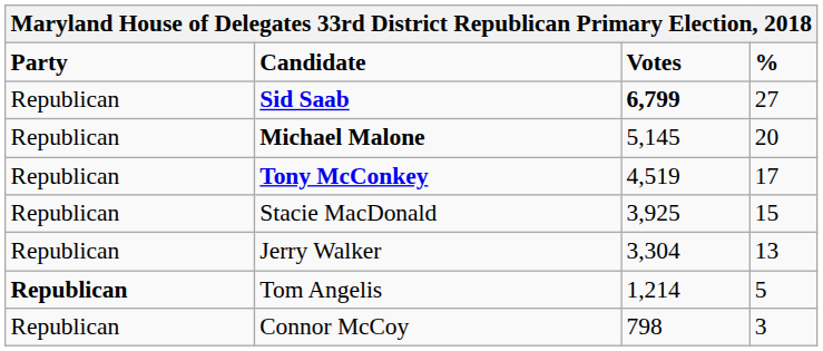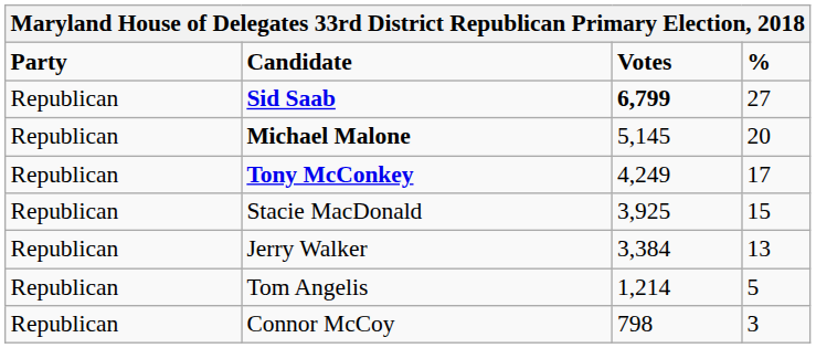 <table class="wikitable">
 <tr>
 <th colspan="4">Maryland House of Delegates 33rd District Republican Primary Election, 2018</th>
 </tr>
 <tr>
 <td><strong>Party</strong></td>
 <td><strong>Candidate</strong></td>
 <td><strong>Votes</strong></td>
 <td><strong>%</strong></td>
 </tr>
 <tr>
 <td>Republican</td>
 <td><strong><a href='#'>Sid Saab</a></strong></td>
 <td><strong>6,799</strong></td>
 <td>27</td>
 </tr>
 <tr>
 <td>Republican</td>
 <td><strong>Michael Malone</strong></td>
 <td>5,145</td>
 <td>20</td>
 </tr>
 <tr>
 <td>Republican</td>
 <td><strong><a href='#'>Tony McConkey</a></strong></td>
-<td>4,519</td>
+<td>4,249</td>
 <td>17</td>
 </tr>
 <tr>
 <td>Republican</td>
 <td>Stacie MacDonald</td>
 <td>3,925</td>
 <td>15</td>
 </tr>
 <tr>
 <td>Republican</td>
 <td>Jerry Walker</td>
-<td>3,304</td>
+<td>3,384</td>
 <td>13</td>
 </tr>
 <tr>
-<td><strong>Republican</strong></td>
+<td>Republican</td>
 <td>Tom Angelis</td>
 <td>1,214</td>
 <td>5</td>
 </tr>
 <tr>
 <td>Republican</td>
 <td>Connor McCoy</td>
 <td>798</td>
 <td>3</td>
 </tr>
 </table>
